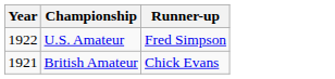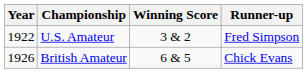 <table class="wikitable">
 <tr>
 <th>Year</th>
 <th>Championship</th>
+<th>Winning Score</th>
 <th>Runner-up</th>
 </tr>
 <tr>
 <td>1922</td>
 <td><a href='#'>U.S. Amateur</a></td>
+<td align=center>3 & 2</td>
 <td> <a href='#'>Fred Simpson</a></td>
 </tr>
 <tr>
-<td>1921</td>
+<td>1926</td>
 <td><a href='#'>British Amateur</a></td>
+<td align=center>6 & 5</td>
 <td> <a href='#'>Chick Evans</a></td>
 </tr>
 </table>
